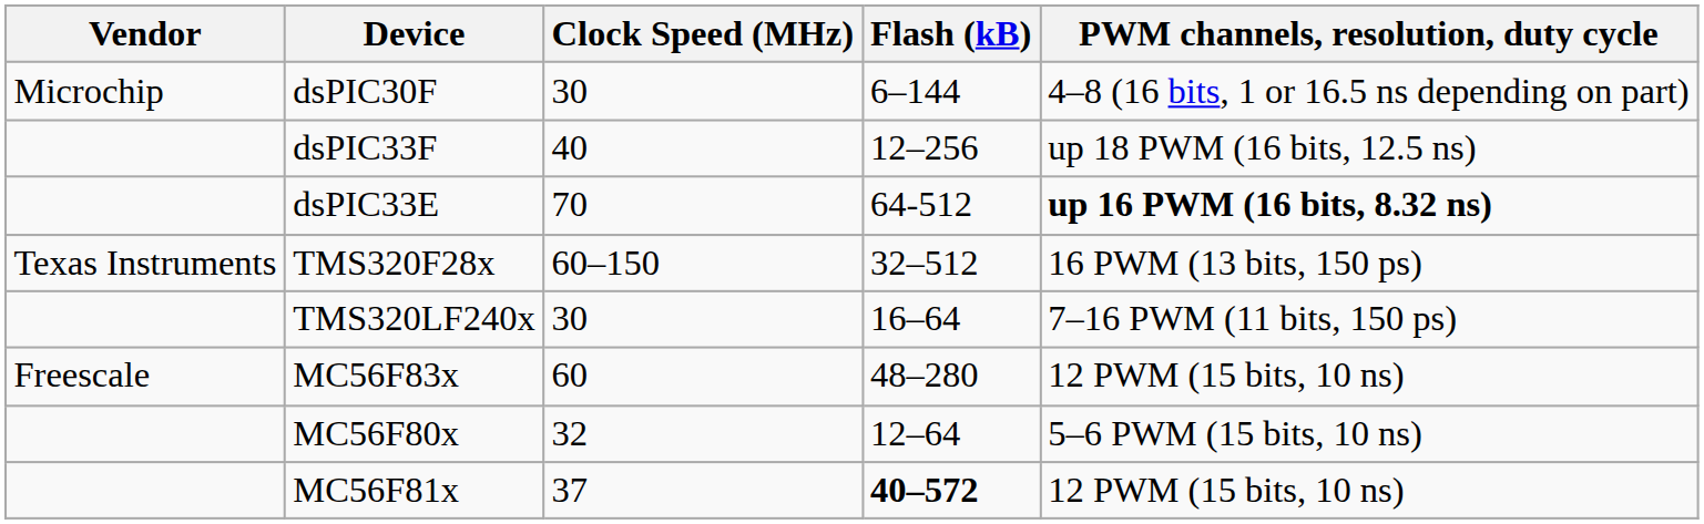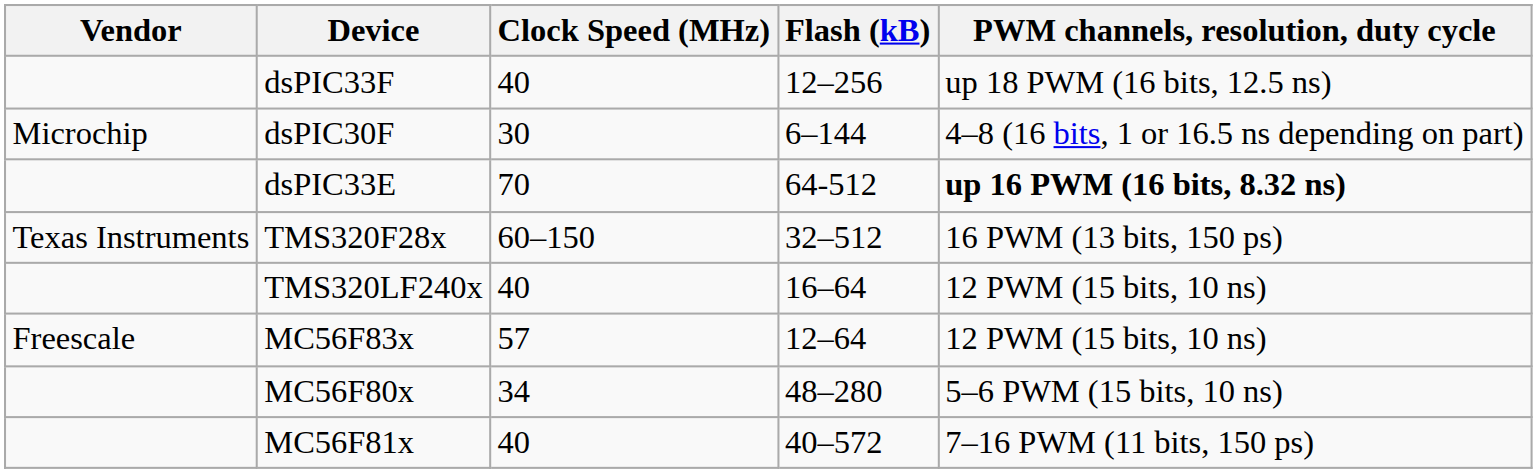 <table class="wikitable">
 <tr>
 <th>Vendor</th>
 <th>Device</th>
 <th>Clock Speed (MHz)</th>
 <th>Flash (<a href='#'>kB</a>)</th>
 <th>PWM channels, resolution, duty cycle</th>
 </tr>
 <tr>
+<td></td>
+<td>dsPIC33F</td>
+<td>40</td>
+<td>12–256</td>
+<td>up 18 PWM (16 bits, 12.5 ns)</td>
+</tr>
+<tr>
 <td>Microchip</td>
 <td>dsPIC30F</td>
 <td>30</td>
 <td>6–144</td>
 <td>4–8 (16 <a href='#'>bits</a>, 1 or 16.5 ns depending on part)</td>
-</tr>
-<tr>
-<td></td>
-<td>dsPIC33F</td>
-<td>40</td>
-<td>12–256</td>
-<td>up 18 PWM (16 bits, 12.5 ns)</td>
 </tr>
 <tr>
 <td></td>
 <td>dsPIC33E</td>
 <td>70</td>
 <td>64-512</td>
 <td><strong>up 16 PWM (16 bits, 8.32 ns)</strong></td>
 </tr>
 <tr>
 <td>Texas Instruments</td>
 <td>TMS320F28x</td>
 <td>60–150</td>
 <td>32–512</td>
 <td>16 PWM (13 bits, 150 ps)</td>
 </tr>
 <tr>
 <td></td>
 <td>TMS320LF240x</td>
-<td>30</td>
+<td>40</td>
 <td>16–64</td>
-<td>7–16 PWM (11 bits, 150 ps)</td>
+<td>12 PWM (15 bits, 10 ns)</td>
 </tr>
 <tr>
 <td>Freescale</td>
 <td>MC56F83x</td>
-<td>60</td>
-<td>48–280</td>
+<td>57</td>
+<td>12–64</td>
 <td>12 PWM (15 bits, 10 ns)</td>
 </tr>
 <tr>
 <td></td>
 <td>MC56F80x</td>
-<td>32</td>
-<td>12–64</td>
+<td>34</td>
+<td>48–280</td>
 <td>5–6 PWM (15 bits, 10 ns)</td>
 </tr>
 <tr>
 <td></td>
 <td>MC56F81x</td>
-<td>37</td>
-<td><strong>40–572</strong></td>
-<td>12 PWM (15 bits, 10 ns)</td>
+<td>40</td>
+<td>40–572</td>
+<td>7–16 PWM (11 bits, 150 ps)</td>
 </tr>
 </table>
